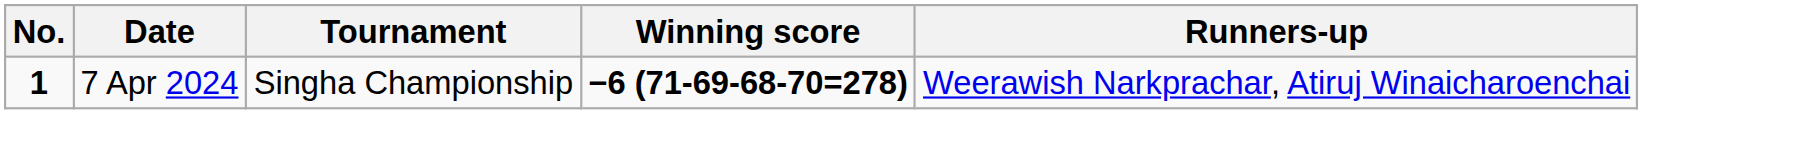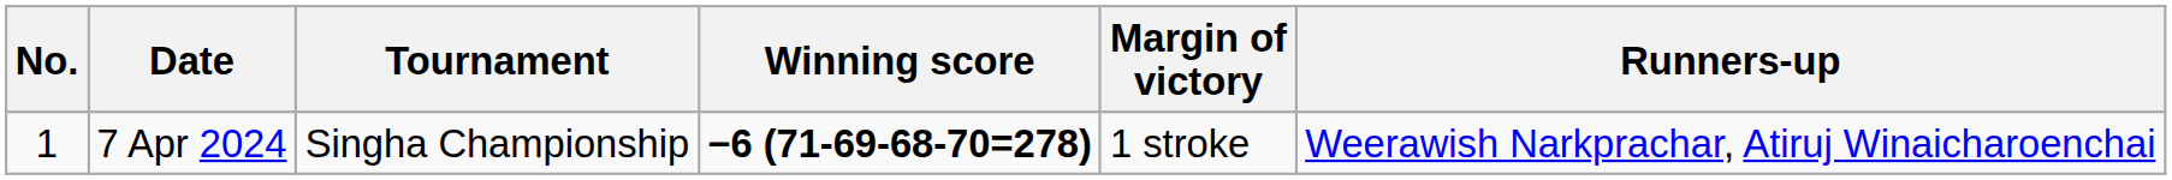 <table class="wikitable" style="font-size:95%;">
 <tr>
 <th>No.</th>
 <th>Date</th>
 <th>Tournament</th>
 <th>Winning score</th>
+<th>Margin of<br>victory</th>
 <th>Runners-up</th>
 </tr>
 <tr>
-<td align=center><strong>1</strong></td>
+<td align=center>1</td>
 <td align=right>7 Apr <a href='#'>2024</a></td>
 <td>Singha Championship</td>
 <td><strong>−6 (71-69-68-70=278)</strong></td>
+<td>1 stroke</td>
 <td> <a href='#'>Weerawish Narkprachar</a>,  <a href='#'>Atiruj Winaicharoenchai</a></td>
 </tr>
 </table>
